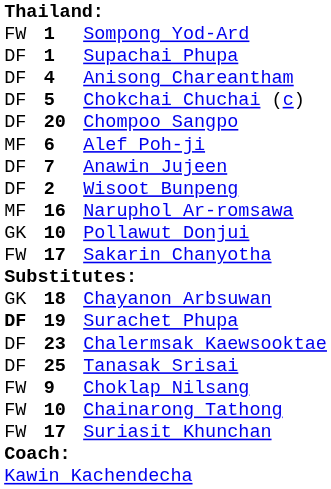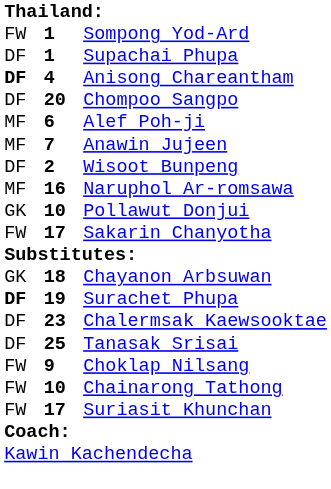 <table style="font-size: 90%; margin:0.2em auto;" cellspacing="0" cellpadding="0">
 <tr>
 <td colspan="4"><strong>Thailand:</strong></td>
 </tr>
 <tr>
 <th width="25"></th>
 <th width="25"></th>
 </tr>
 <tr>
 <td>FW</td>
 <td><strong>1</strong></td>
 <td><a href='#'>Sompong Yod-Ard</a></td>
 </tr>
 <tr>
 <td>DF</td>
 <td><strong>1</strong></td>
 <td><a href='#'>Supachai Phupa</a></td>
 <td></td>
 </tr>
 <tr>
-<td>DF</td>
+<td><strong>DF</strong></td>
 <td><strong>4</strong></td>
 <td><a href='#'>Anisong Chareantham</a></td>
-</tr>
-<tr>
-<td>DF</td>
-<td><strong>5</strong></td>
-<td><a href='#'>Chokchai Chuchai</a>  (<a href='#'>c</a>)</td>
-<td></td>
 </tr>
 <tr>
 <td>DF</td>
 <td><strong>20</strong></td>
 <td><a href='#'>Chompoo Sangpo</a></td>
 </tr>
 <tr>
 <td>MF</td>
 <td><strong>6</strong></td>
 <td><a href='#'>Alef Poh-ji</a></td>
 <td></td>
 </tr>
 <tr>
-<td>DF</td>
+<td>MF</td>
 <td><strong>7</strong></td>
 <td><a href='#'>Anawin Jujeen</a></td>
 </tr>
 <tr>
 <td>DF</td>
 <td><strong>2</strong></td>
 <td><a href='#'>Wisoot Bunpeng</a></td>
 </tr>
 <tr>
 <td>MF</td>
 <td><strong>16</strong></td>
 <td><a href='#'>Naruphol Ar-romsawa</a></td>
 </tr>
 <tr>
 <td>GK</td>
 <td><strong>10</strong></td>
 <td><a href='#'>Pollawut Donjui</a></td>
 </tr>
 <tr>
 <td>FW</td>
 <td><strong>17</strong></td>
 <td><a href='#'>Sakarin Chanyotha</a></td>
 <td></td>
 </tr>
 <tr>
 <td colspan=4><strong>Substitutes:</strong></td>
 </tr>
 <tr>
 <td>GK</td>
 <td><strong>18</strong></td>
 <td><a href='#'>Chayanon Arbsuwan</a></td>
 </tr>
 <tr>
 <td><strong>DF</strong></td>
 <td><strong>19</strong></td>
 <td><a href='#'>Surachet Phupa</a></td>
 </tr>
 <tr>
 <td>DF</td>
 <td><strong>23</strong></td>
 <td><a href='#'>Chalermsak Kaewsooktae</a></td>
 </tr>
 <tr>
 <td>DF</td>
 <td><strong>25</strong></td>
 <td><a href='#'>Tanasak Srisai</a></td>
 </tr>
 <tr>
 <td>FW</td>
 <td><strong>9</strong></td>
 <td><a href='#'>Choklap Nilsang</a></td>
 <td></td>
 </tr>
 <tr>
 <td>FW</td>
 <td><strong>10</strong></td>
 <td><a href='#'>Chainarong Tathong</a></td>
 </tr>
 <tr>
 <td>FW</td>
 <td><strong>17</strong></td>
 <td><a href='#'>Suriasit Khunchan</a></td>
 </tr>
 <tr>
 <td colspan=4><strong>Coach:</strong></td>
 </tr>
 <tr>
 <td colspan="4"> <a href='#'>Kawin Kachendecha</a></td>
 </tr>
 </table>
